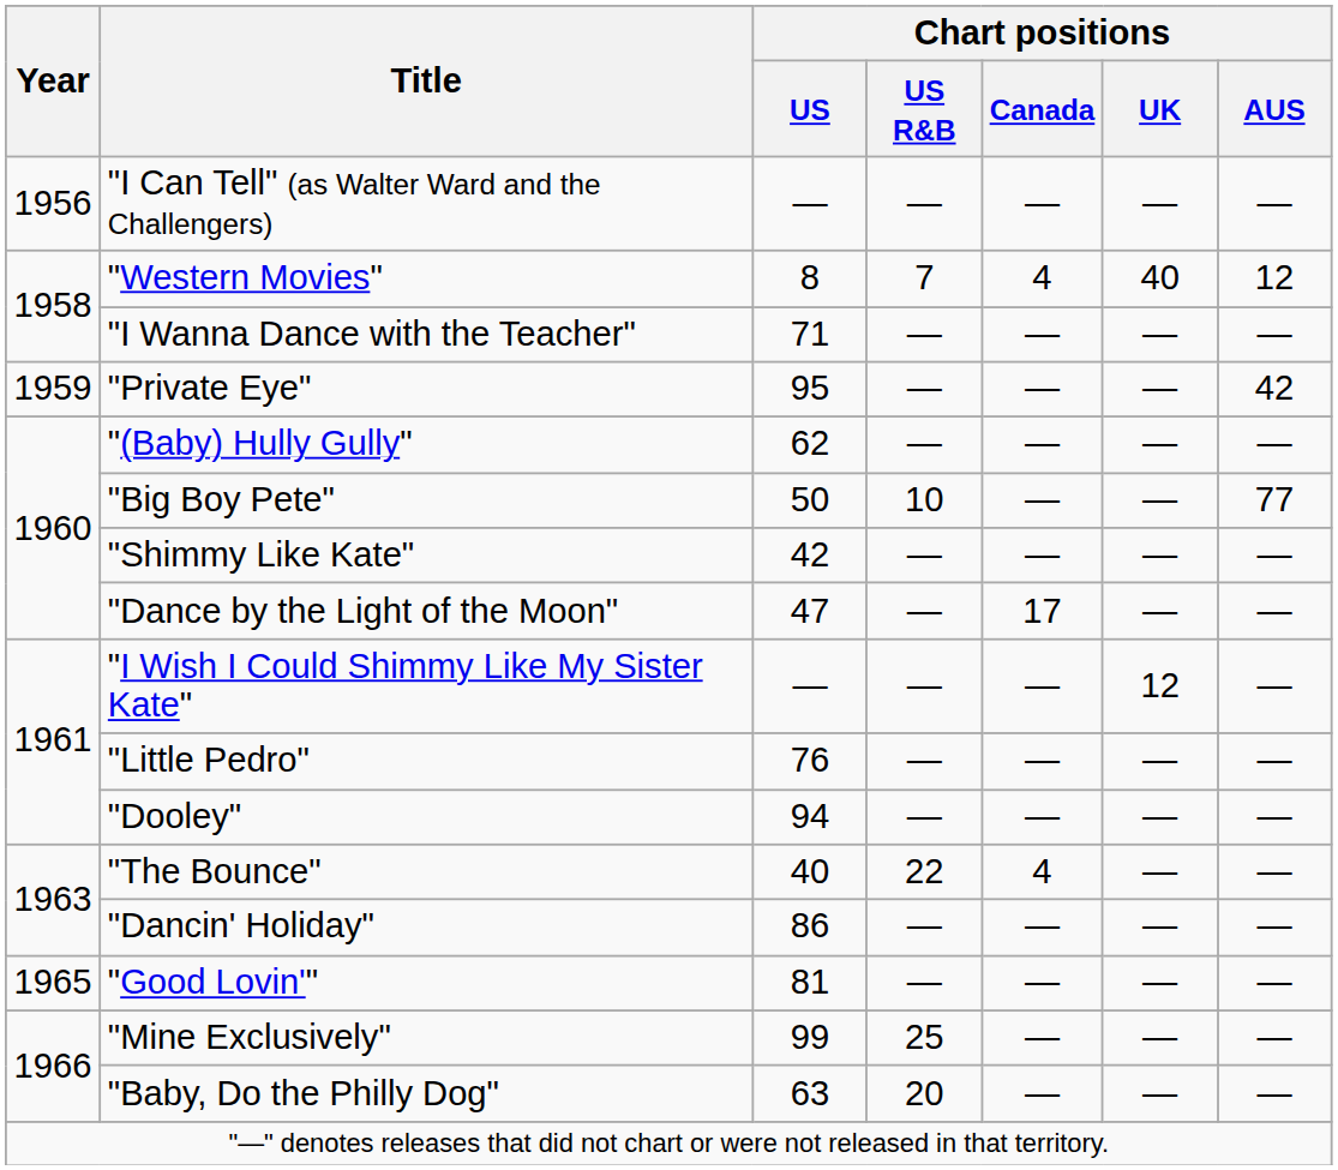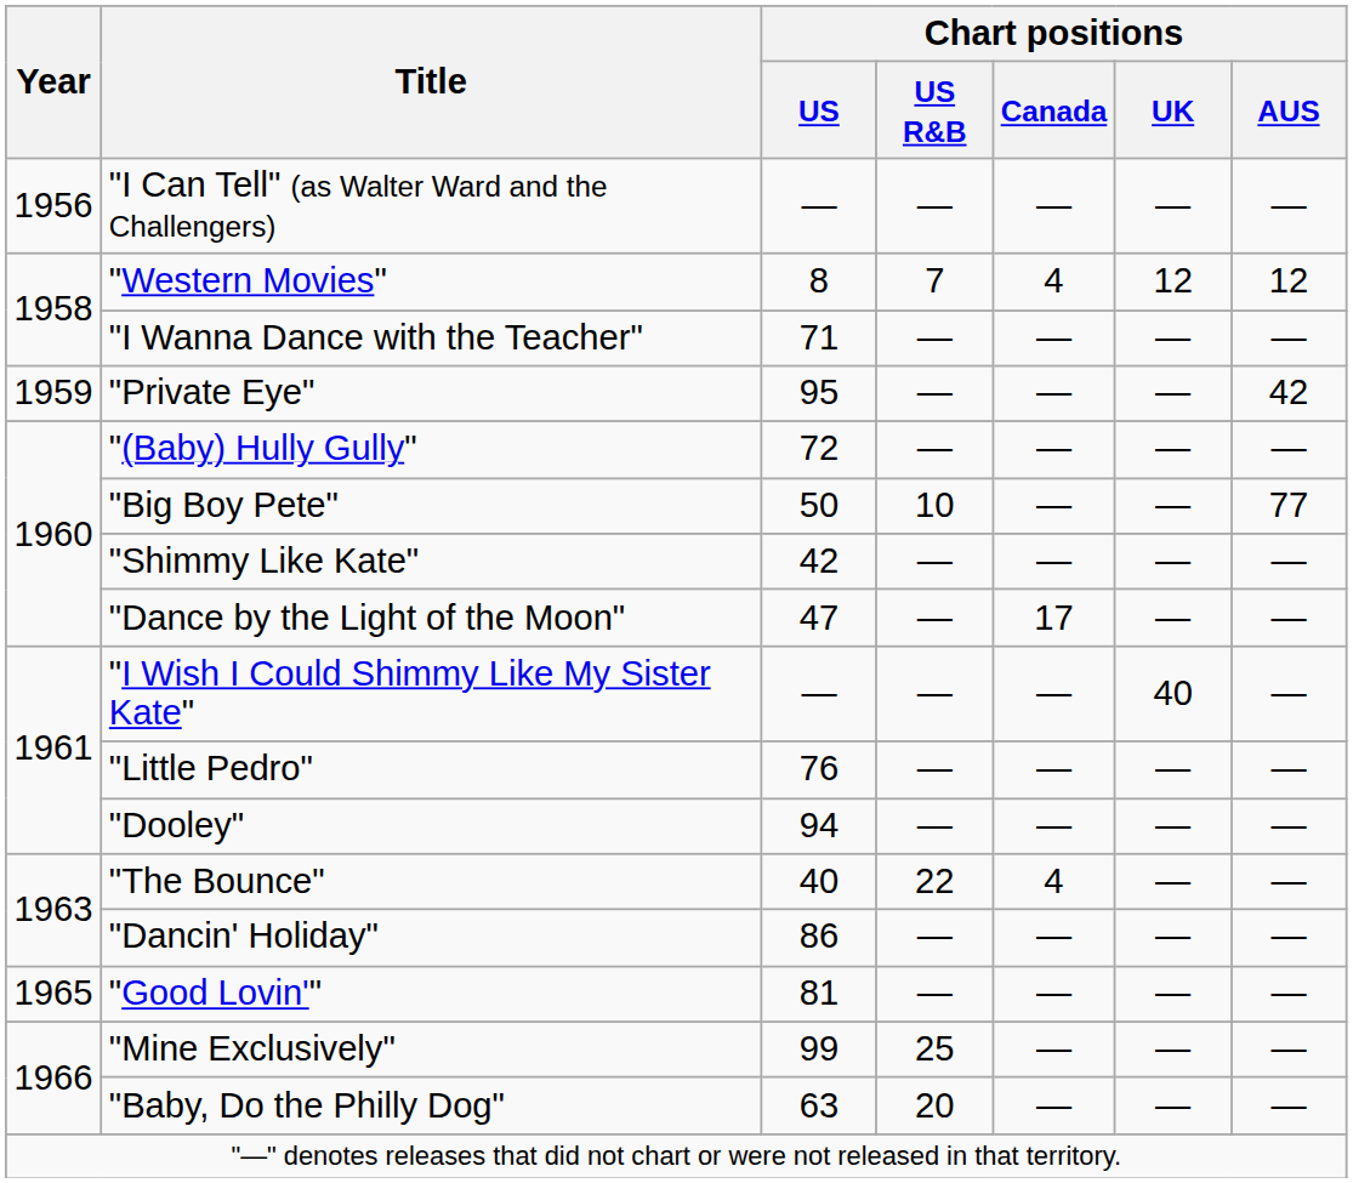 <table class="wikitable">
 <tr>
 <th rowspan="2">Year</th>
 <th rowspan="2">Title</th>
 <th colspan="5">Chart positions</th>
 </tr>
 <tr>
 <th width="45"><small><a href='#'>US</a></small><br></th>
 <th width="45"><small><a href='#'>US R&B</a></small><br></th>
 <th width="45"><small><a href='#'>Canada</a></small><br></th>
 <th width="45"><small><a href='#'>UK</a></small><br></th>
 <th width="45"><small><a href='#'>AUS</a></small><br></th>
 </tr>
 <tr>
 <td>1956</td>
 <td>"I Can Tell" <small>(as Walter Ward and the Challengers)</small></td>
 <td align="center">—</td>
 <td align="center">—</td>
 <td align="center">—</td>
 <td align="center">—</td>
 <td align="center">—</td>
 </tr>
 <tr>
 <td rowspan="2">1958</td>
 <td>"<a href='#'>Western Movies</a>"</td>
 <td align="center">8</td>
 <td align="center">7</td>
 <td align="center">4</td>
-<td align="center">40</td>
+<td align="center">12</td>
 <td align="center">12</td>
 </tr>
 <tr>
 <td>"I Wanna Dance with the Teacher"</td>
 <td align="center">71</td>
 <td align="center">—</td>
 <td align="center">—</td>
 <td align="center">—</td>
 <td align="center">—</td>
 </tr>
 <tr>
 <td>1959</td>
 <td>"Private Eye"</td>
 <td align="center">95</td>
 <td align="center">—</td>
 <td align="center">—</td>
 <td align="center">—</td>
 <td align="center">42</td>
 </tr>
 <tr>
 <td rowspan="4">1960</td>
 <td>"<a href='#'>(Baby) Hully Gully</a>"</td>
-<td align="center">62</td>
+<td align="center">72</td>
 <td align="center">—</td>
 <td align="center">—</td>
 <td align="center">—</td>
 <td align="center">—</td>
 </tr>
 <tr>
 <td>"Big Boy Pete"</td>
 <td align="center">50</td>
 <td align="center">10</td>
 <td align="center">—</td>
 <td align="center">—</td>
 <td align="center">77</td>
 </tr>
 <tr>
 <td>"Shimmy Like Kate"</td>
 <td align="center">42</td>
 <td align="center">—</td>
 <td align="center">—</td>
 <td align="center">—</td>
 <td align="center">—</td>
 </tr>
 <tr>
 <td>"Dance by the Light of the Moon"</td>
 <td align="center">47</td>
 <td align="center">—</td>
 <td align="center">17</td>
 <td align="center">—</td>
 <td align="center">—</td>
 </tr>
 <tr>
 <td rowspan="3">1961</td>
 <td>"<a href='#'>I Wish I Could Shimmy Like My Sister Kate</a>"</td>
 <td align="center">—</td>
 <td align="center">—</td>
 <td align="center">—</td>
-<td align="center">12</td>
+<td align="center">40</td>
 <td align="center">—</td>
 </tr>
 <tr>
 <td>"Little Pedro"</td>
 <td align="center">76</td>
 <td align="center">—</td>
 <td align="center">—</td>
 <td align="center">—</td>
 <td align="center">—</td>
 </tr>
 <tr>
 <td>"Dooley"</td>
 <td align="center">94</td>
 <td align="center">—</td>
 <td align="center">—</td>
 <td align="center">—</td>
 <td align="center">—</td>
 </tr>
 <tr>
 <td rowspan="2">1963</td>
 <td>"The Bounce"</td>
 <td align="center">40</td>
 <td align="center">22</td>
 <td align="center">4</td>
 <td align="center">—</td>
 <td align="center">—</td>
 </tr>
 <tr>
 <td>"Dancin' Holiday"</td>
 <td align="center">86</td>
 <td align="center">—</td>
 <td align="center">—</td>
 <td align="center">—</td>
 <td align="center">—</td>
 </tr>
 <tr>
 <td>1965</td>
 <td>"<a href='#'>Good Lovin'</a>"</td>
 <td align="center">81</td>
 <td align="center">—</td>
 <td align="center">—</td>
 <td align="center">—</td>
 <td align="center">—</td>
 </tr>
 <tr>
 <td rowspan="2">1966</td>
 <td>"Mine Exclusively"</td>
 <td align="center">99</td>
 <td align="center">25</td>
 <td align="center">—</td>
 <td align="center">—</td>
 <td align="center">—</td>
 </tr>
 <tr>
 <td>"Baby, Do the Philly Dog"</td>
 <td align="center">63</td>
 <td align="center">20</td>
 <td align="center">—</td>
 <td align="center">—</td>
 <td align="center">—</td>
 </tr>
 <tr>
 <td colspan="7" style="text-align:center; font-size:9pt;">"—" denotes releases that did not chart or were not released in that territory.</td>
 </tr>
 </table>
